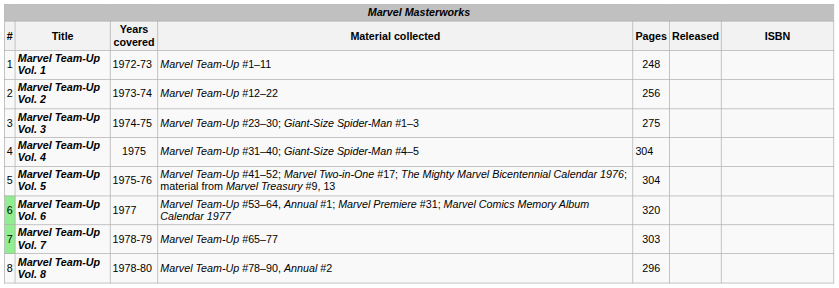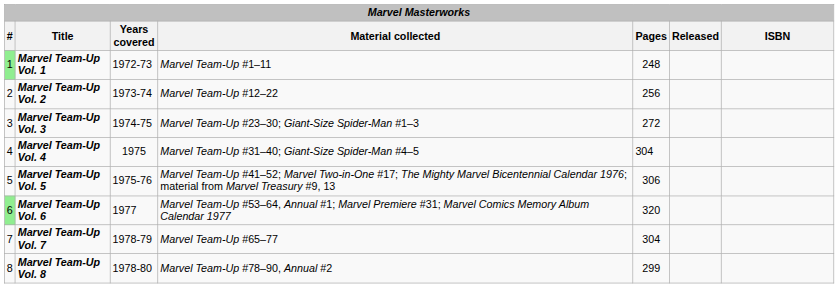 <table class="wikitable sortable" width=98%>
 <tr>
 <th colspan="7" style="background-color: silver;"><em>Marvel Masterworks</em></th>
 </tr>
 <tr>
 <th width="4px">#</th>
 <th>Title</th>
 <th style="width: 4em;">Years covered</th>
 <th>Material collected</th>
 <th>Pages</th>
 <th>Released</th>
 <th class="unsortable" style="width: 10em;">ISBN</th>
 </tr>
 <tr>
-<td>1</td>
+<td style="background: lightgreen;">1</td>
 <td><strong><em>Marvel Team-Up Vol. 1</em></strong></td>
 <td>1972-73</td>
 <td><em>Marvel Team-Up</em> #1–11</td>
 <td style="text-align: center;">248</td>
 <td></td>
 <td></td>
 </tr>
 <tr>
 <td>2</td>
 <td><strong><em>Marvel Team-Up Vol. 2</em></strong></td>
 <td>1973-74</td>
 <td><em>Marvel Team-Up</em> #12–22</td>
 <td style="text-align: center;">256</td>
 <td></td>
 <td></td>
 </tr>
 <tr>
 <td>3</td>
 <td><strong><em>Marvel Team-Up Vol. 3</em></strong></td>
 <td>1974-75</td>
 <td><em>Marvel Team-Up</em> #23–30; <em>Giant-Size Spider-Man</em> #1–3</td>
-<td style="text-align: center;">275</td>
+<td style="text-align: center;">272</td>
 <td></td>
 <td></td>
 </tr>
 <tr>
 <td>4</td>
 <td><strong><em>Marvel Team-Up Vol. 4</em></strong></td>
 <td style="text-align: center;">1975</td>
 <td><em>Marvel Team-Up</em> #31–40; <em>Giant-Size Spider-Man</em> #4–5</td>
 <td>304</td>
 <td></td>
 <td></td>
 </tr>
 <tr>
 <td>5</td>
 <td><strong><em>Marvel Team-Up Vol. 5</em></strong></td>
 <td>1975-76</td>
 <td><em>Marvel Team-Up</em> #41–52; <em>Marvel Two-in-One</em> #17; <em>The Mighty Marvel Bicentennial Calendar 1976</em>; material from <em>Marvel Treasury</em> #9, 13</td>
-<td style="text-align: center;">304</td>
+<td style="text-align: center;">306</td>
 <td></td>
 <td></td>
 </tr>
 <tr>
 <td style="background: lightgreen;">6</td>
 <td><strong><em>Marvel Team-Up Vol. 6</em></strong></td>
 <td>1977</td>
 <td><em>Marvel Team-Up</em> #53–64, <em>Annual</em> #1; <em>Marvel Premiere</em> #31; <em>Marvel Comics Memory Album Calendar 1977</em></td>
 <td style="text-align: center;">320</td>
 <td></td>
 <td></td>
 </tr>
 <tr>
-<td style="background: lightgreen;">7</td>
+<td>7</td>
 <td><strong><em>Marvel Team-Up Vol. 7</em></strong></td>
 <td>1978-79</td>
 <td><em>Marvel Team-Up</em> #65–77</td>
-<td style="text-align: center;">303</td>
+<td style="text-align: center;">304</td>
 <td></td>
 <td></td>
 </tr>
 <tr>
 <td>8</td>
 <td><strong><em>Marvel Team-Up Vol. 8</em></strong></td>
 <td>1978-80</td>
 <td><em>Marvel Team-Up</em> #78–90, <em>Annual</em> #2</td>
-<td style="text-align: center;">296</td>
+<td style="text-align: center;">299</td>
 <td></td>
 <td></td>
 </tr>
 </table>
